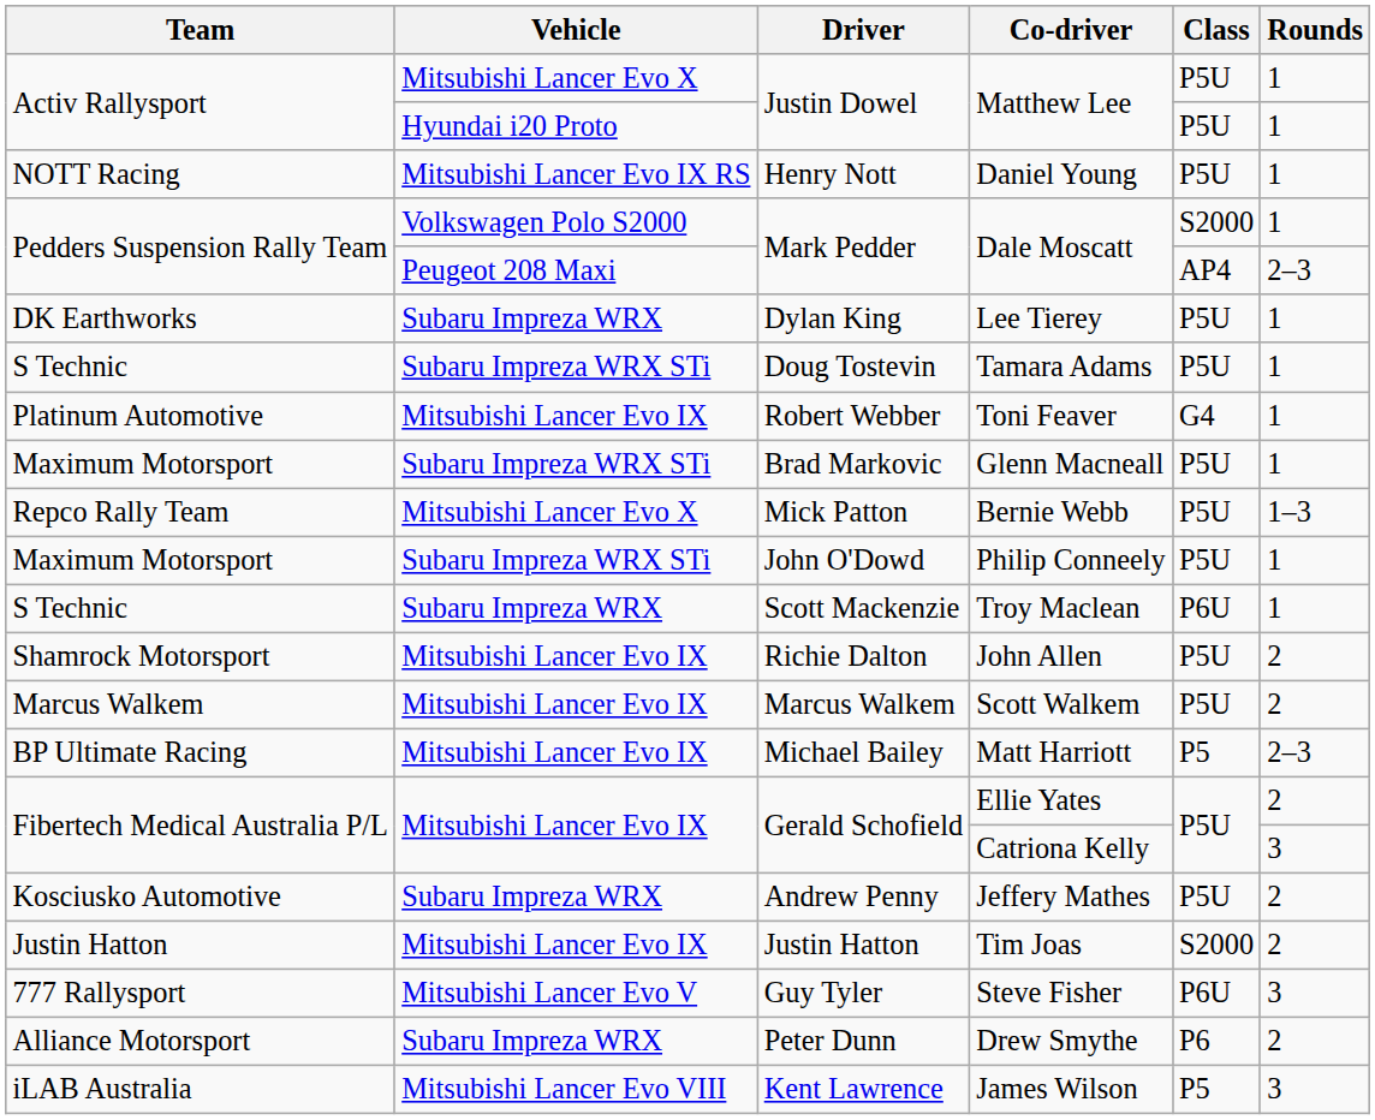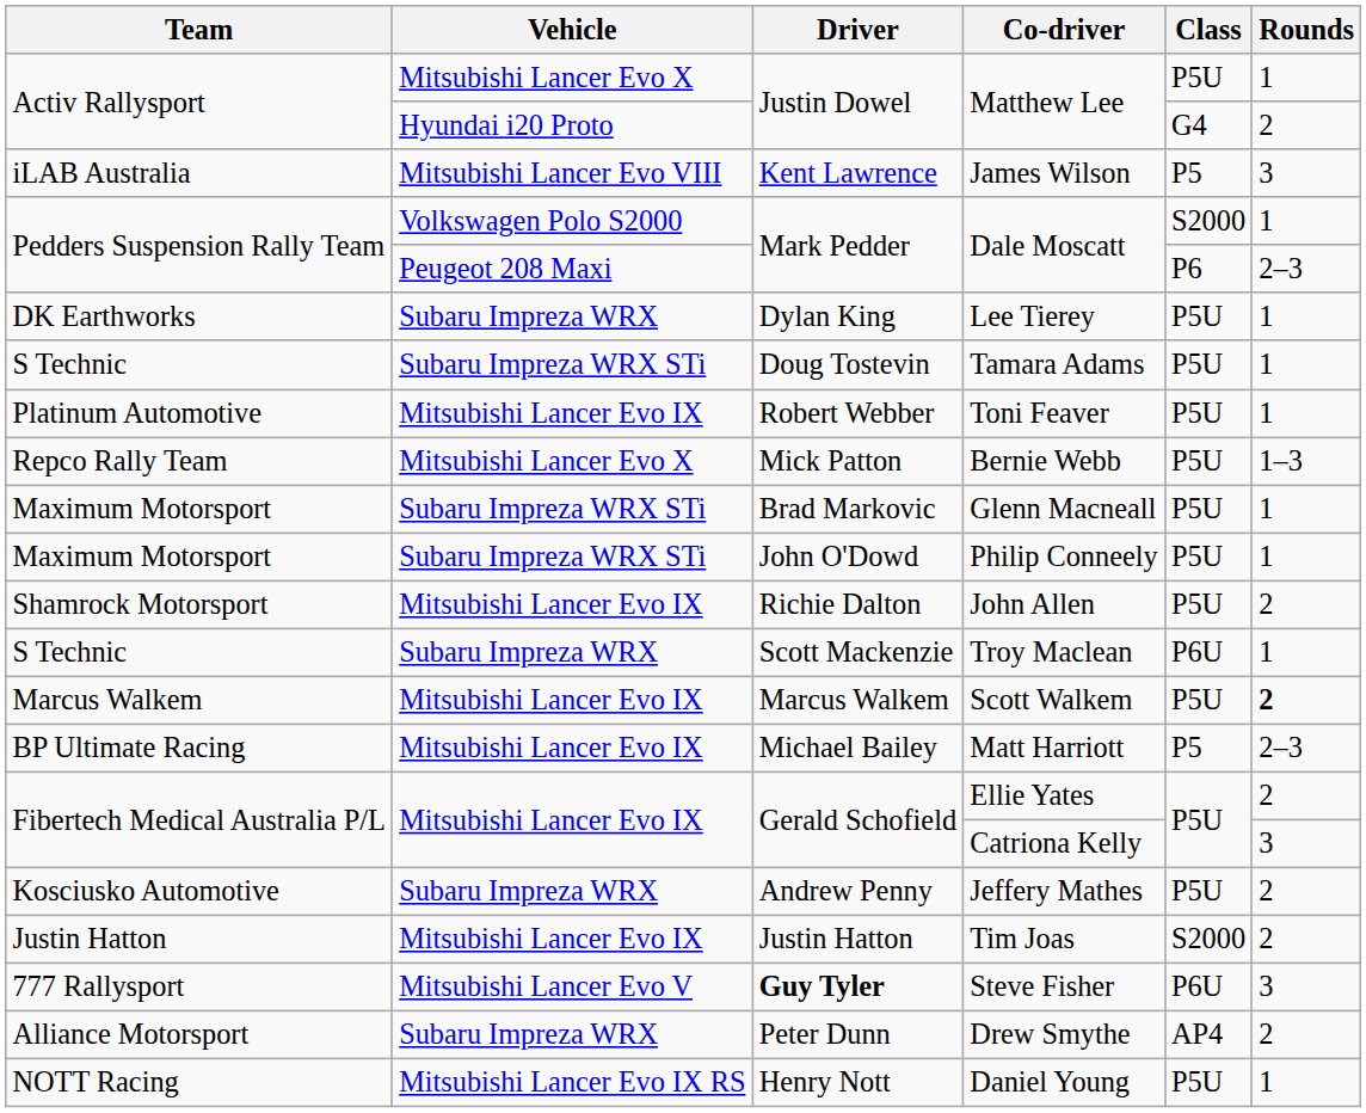 <table class="wikitable" style="font-size: 95%;">
 <tr>
 <th>Team</th>
 <th>Vehicle</th>
 <th>Driver</th>
 <th>Co-driver</th>
 <th>Class</th>
 <th>Rounds</th>
 </tr>
 <tr>
 <td rowspan=2>Activ Rallysport</td>
 <td><a href='#'>Mitsubishi Lancer Evo X</a></td>
 <td rowspan=2> Justin Dowel</td>
 <td rowspan=2> Matthew Lee</td>
 <td>P5U</td>
 <td>1</td>
 </tr>
 <tr>
 <td><a href='#'>Hyundai i20 Proto</a></td>
-<td>P5U</td>
-<td>1</td>
+<td>G4</td>
+<td>2</td>
 </tr>
 <tr>
-<td>NOTT Racing</td>
-<td><a href='#'>Mitsubishi Lancer Evo IX RS</a></td>
-<td> Henry Nott</td>
-<td> Daniel Young</td>
-<td>P5U</td>
-<td>1</td>
+<td>iLAB Australia</td>
+<td><a href='#'>Mitsubishi Lancer Evo VIII</a></td>
+<td> <a href='#'>Kent Lawrence</a></td>
+<td> James Wilson</td>
+<td>P5</td>
+<td>3</td>
 </tr>
 <tr>
 <td rowspan=2>Pedders Suspension Rally Team</td>
 <td><a href='#'>Volkswagen Polo S2000</a></td>
 <td rowspan=2> Mark Pedder</td>
 <td rowspan=2> Dale Moscatt</td>
 <td>S2000</td>
 <td>1</td>
 </tr>
 <tr>
 <td><a href='#'>Peugeot 208 Maxi</a></td>
-<td>AP4</td>
+<td>P6</td>
 <td>2–3</td>
 </tr>
 <tr>
 <td>DK Earthworks</td>
 <td><a href='#'>Subaru Impreza WRX</a></td>
 <td> Dylan King</td>
 <td> Lee Tierey</td>
 <td>P5U</td>
 <td>1</td>
 </tr>
 <tr>
 <td>S Technic</td>
 <td><a href='#'>Subaru Impreza WRX STi</a></td>
 <td> Doug Tostevin</td>
 <td> Tamara Adams</td>
 <td>P5U</td>
 <td>1</td>
 </tr>
 <tr>
 <td>Platinum Automotive</td>
 <td><a href='#'>Mitsubishi Lancer Evo IX</a></td>
 <td> Robert Webber</td>
 <td> Toni Feaver</td>
-<td>G4</td>
-<td>1</td>
-</tr>
-<tr>
-<td>Maximum Motorsport</td>
-<td><a href='#'>Subaru Impreza WRX STi</a></td>
-<td> Brad Markovic</td>
-<td> Glenn Macneall</td>
 <td>P5U</td>
 <td>1</td>
 </tr>
 <tr>
 <td>Repco Rally Team</td>
 <td><a href='#'>Mitsubishi Lancer Evo X</a></td>
 <td> Mick Patton</td>
 <td> Bernie Webb</td>
 <td>P5U</td>
 <td>1–3</td>
 </tr>
 <tr>
 <td>Maximum Motorsport</td>
 <td><a href='#'>Subaru Impreza WRX STi</a></td>
-<td> John O'Dowd</td>
-<td> Philip Conneely</td>
+<td> Brad Markovic</td>
+<td> Glenn Macneall</td>
 <td>P5U</td>
 <td>1</td>
 </tr>
 <tr>
-<td>S Technic</td>
-<td><a href='#'>Subaru Impreza WRX</a></td>
-<td> Scott Mackenzie</td>
-<td> Troy Maclean</td>
-<td>P6U</td>
+<td>Maximum Motorsport</td>
+<td><a href='#'>Subaru Impreza WRX STi</a></td>
+<td> John O'Dowd</td>
+<td> Philip Conneely</td>
+<td>P5U</td>
 <td>1</td>
 </tr>
 <tr>
 <td>Shamrock Motorsport</td>
 <td><a href='#'>Mitsubishi Lancer Evo IX</a></td>
 <td> Richie Dalton</td>
 <td> John Allen</td>
 <td>P5U</td>
 <td>2</td>
 </tr>
 <tr>
+<td>S Technic</td>
+<td><a href='#'>Subaru Impreza WRX</a></td>
+<td> Scott Mackenzie</td>
+<td> Troy Maclean</td>
+<td>P6U</td>
+<td>1</td>
+</tr>
+<tr>
 <td>Marcus Walkem</td>
 <td><a href='#'>Mitsubishi Lancer Evo IX</a></td>
 <td> Marcus Walkem</td>
 <td> Scott Walkem</td>
 <td>P5U</td>
-<td>2</td>
+<td><strong>2</strong></td>
 </tr>
 <tr>
 <td>BP Ultimate Racing</td>
 <td><a href='#'>Mitsubishi Lancer Evo IX</a></td>
 <td> Michael Bailey</td>
 <td> Matt Harriott</td>
 <td>P5</td>
 <td>2–3</td>
 </tr>
 <tr>
 <td rowspan=2>Fibertech Medical Australia P/L</td>
 <td rowspan=2><a href='#'>Mitsubishi Lancer Evo IX</a></td>
 <td rowspan=2> Gerald Schofield</td>
 <td> Ellie Yates</td>
 <td rowspan=2>P5U</td>
 <td>2</td>
 </tr>
 <tr>
 <td> Catriona Kelly</td>
 <td>3</td>
 </tr>
 <tr>
 <td>Kosciusko Automotive</td>
 <td><a href='#'>Subaru Impreza WRX</a></td>
 <td> Andrew Penny</td>
 <td> Jeffery Mathes</td>
 <td>P5U</td>
 <td>2</td>
 </tr>
 <tr>
 <td>Justin Hatton</td>
 <td><a href='#'>Mitsubishi Lancer Evo IX</a></td>
 <td> Justin Hatton</td>
 <td> Tim Joas</td>
 <td>S2000</td>
 <td>2</td>
 </tr>
 <tr>
 <td>777 Rallysport</td>
 <td><a href='#'>Mitsubishi Lancer Evo V</a></td>
-<td> Guy Tyler</td>
+<td><strong> Guy Tyler</strong></td>
 <td> Steve Fisher</td>
 <td>P6U</td>
 <td>3</td>
 </tr>
 <tr>
 <td>Alliance Motorsport</td>
 <td><a href='#'>Subaru Impreza WRX</a></td>
 <td> Peter Dunn</td>
 <td> Drew Smythe</td>
-<td>P6</td>
+<td>AP4</td>
 <td>2</td>
 </tr>
 <tr>
-<td>iLAB Australia</td>
-<td><a href='#'>Mitsubishi Lancer Evo VIII</a></td>
-<td> <a href='#'>Kent Lawrence</a></td>
-<td> James Wilson</td>
-<td>P5</td>
-<td>3</td>
+<td>NOTT Racing</td>
+<td><a href='#'>Mitsubishi Lancer Evo IX RS</a></td>
+<td> Henry Nott</td>
+<td> Daniel Young</td>
+<td>P5U</td>
+<td>1</td>
 </tr>
 </table>
